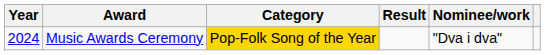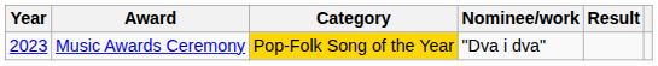 <table class="wikitable">
 <tr>
 <th>Year</th>
 <th>Award</th>
 <th>Category</th>
+<th>Nominee/work</th>
 <th>Result</th>
-<th>Nominee/work</th>
 <th></th>
 </tr>
 <tr>
-<td><a href='#'>2024</a></td>
+<td><a href='#'>2023</a></td>
 <td><a href='#'>Music Awards Ceremony</a></td>
 <td style="background: gold;">Pop-Folk Song of the Year</td>
+<td>"Dva i dva"</td>
 <td></td>
-<td>"Dva i dva"</td>
 <td></td>
 </tr>
 </table>
